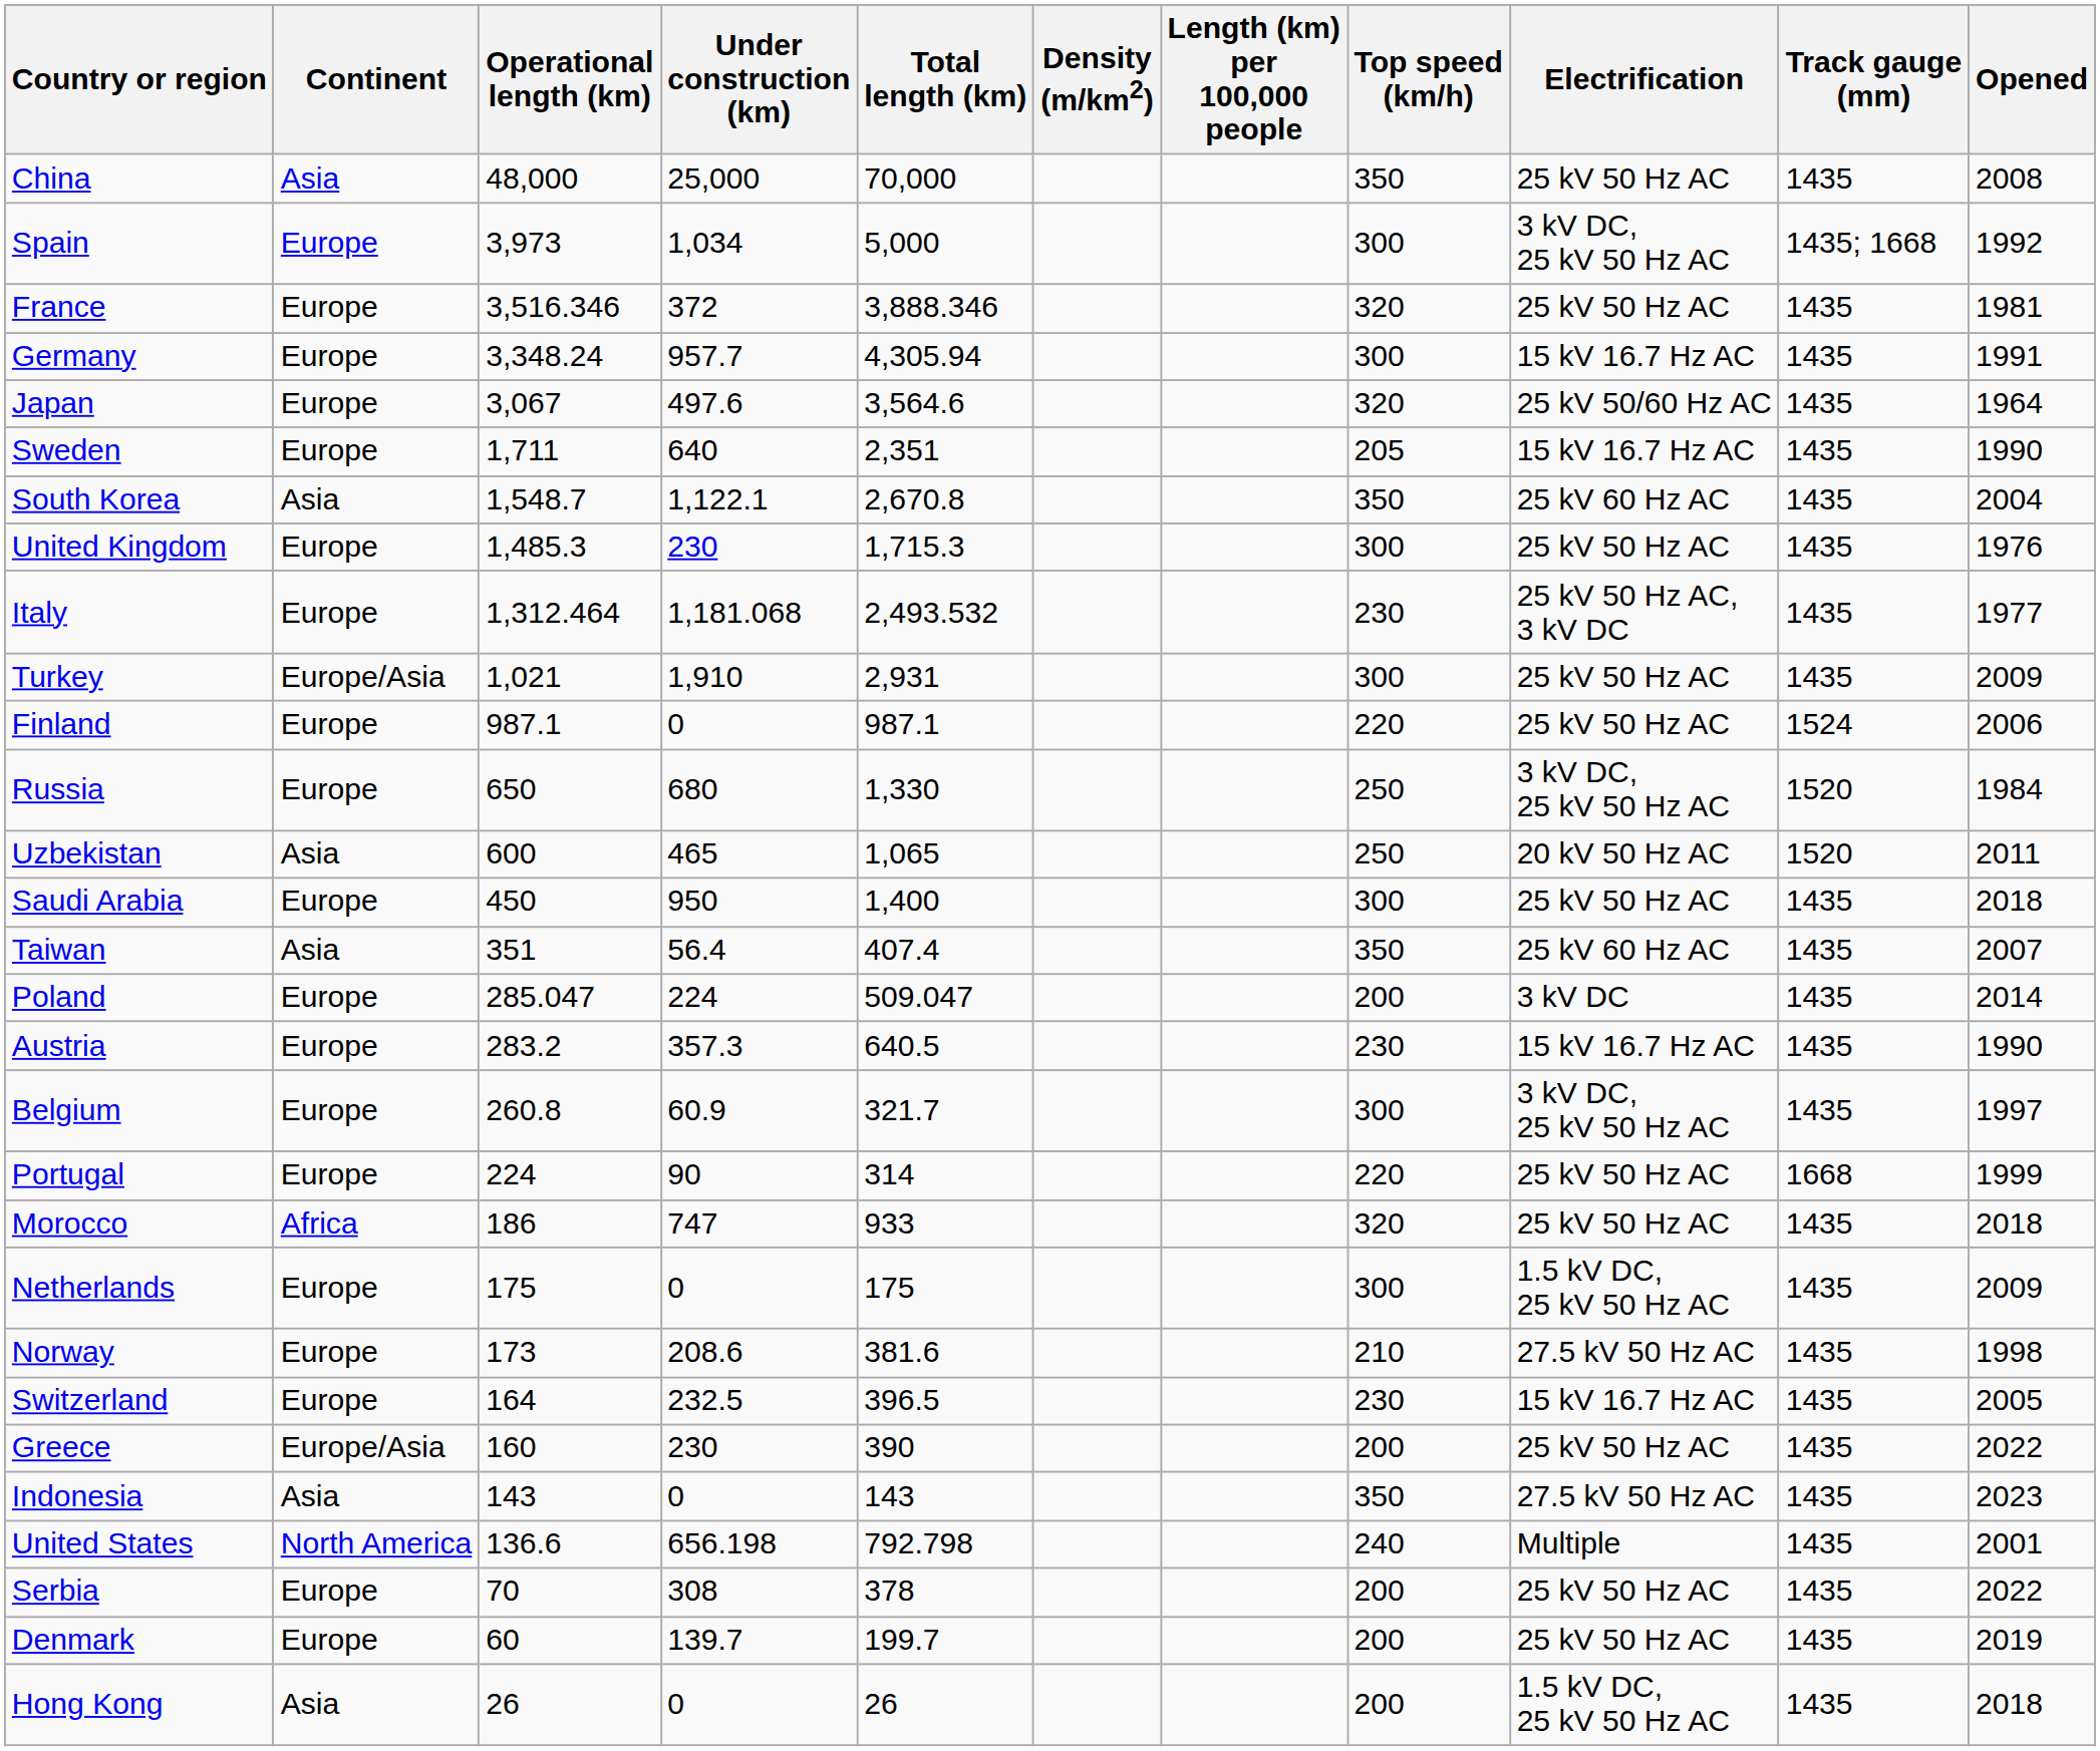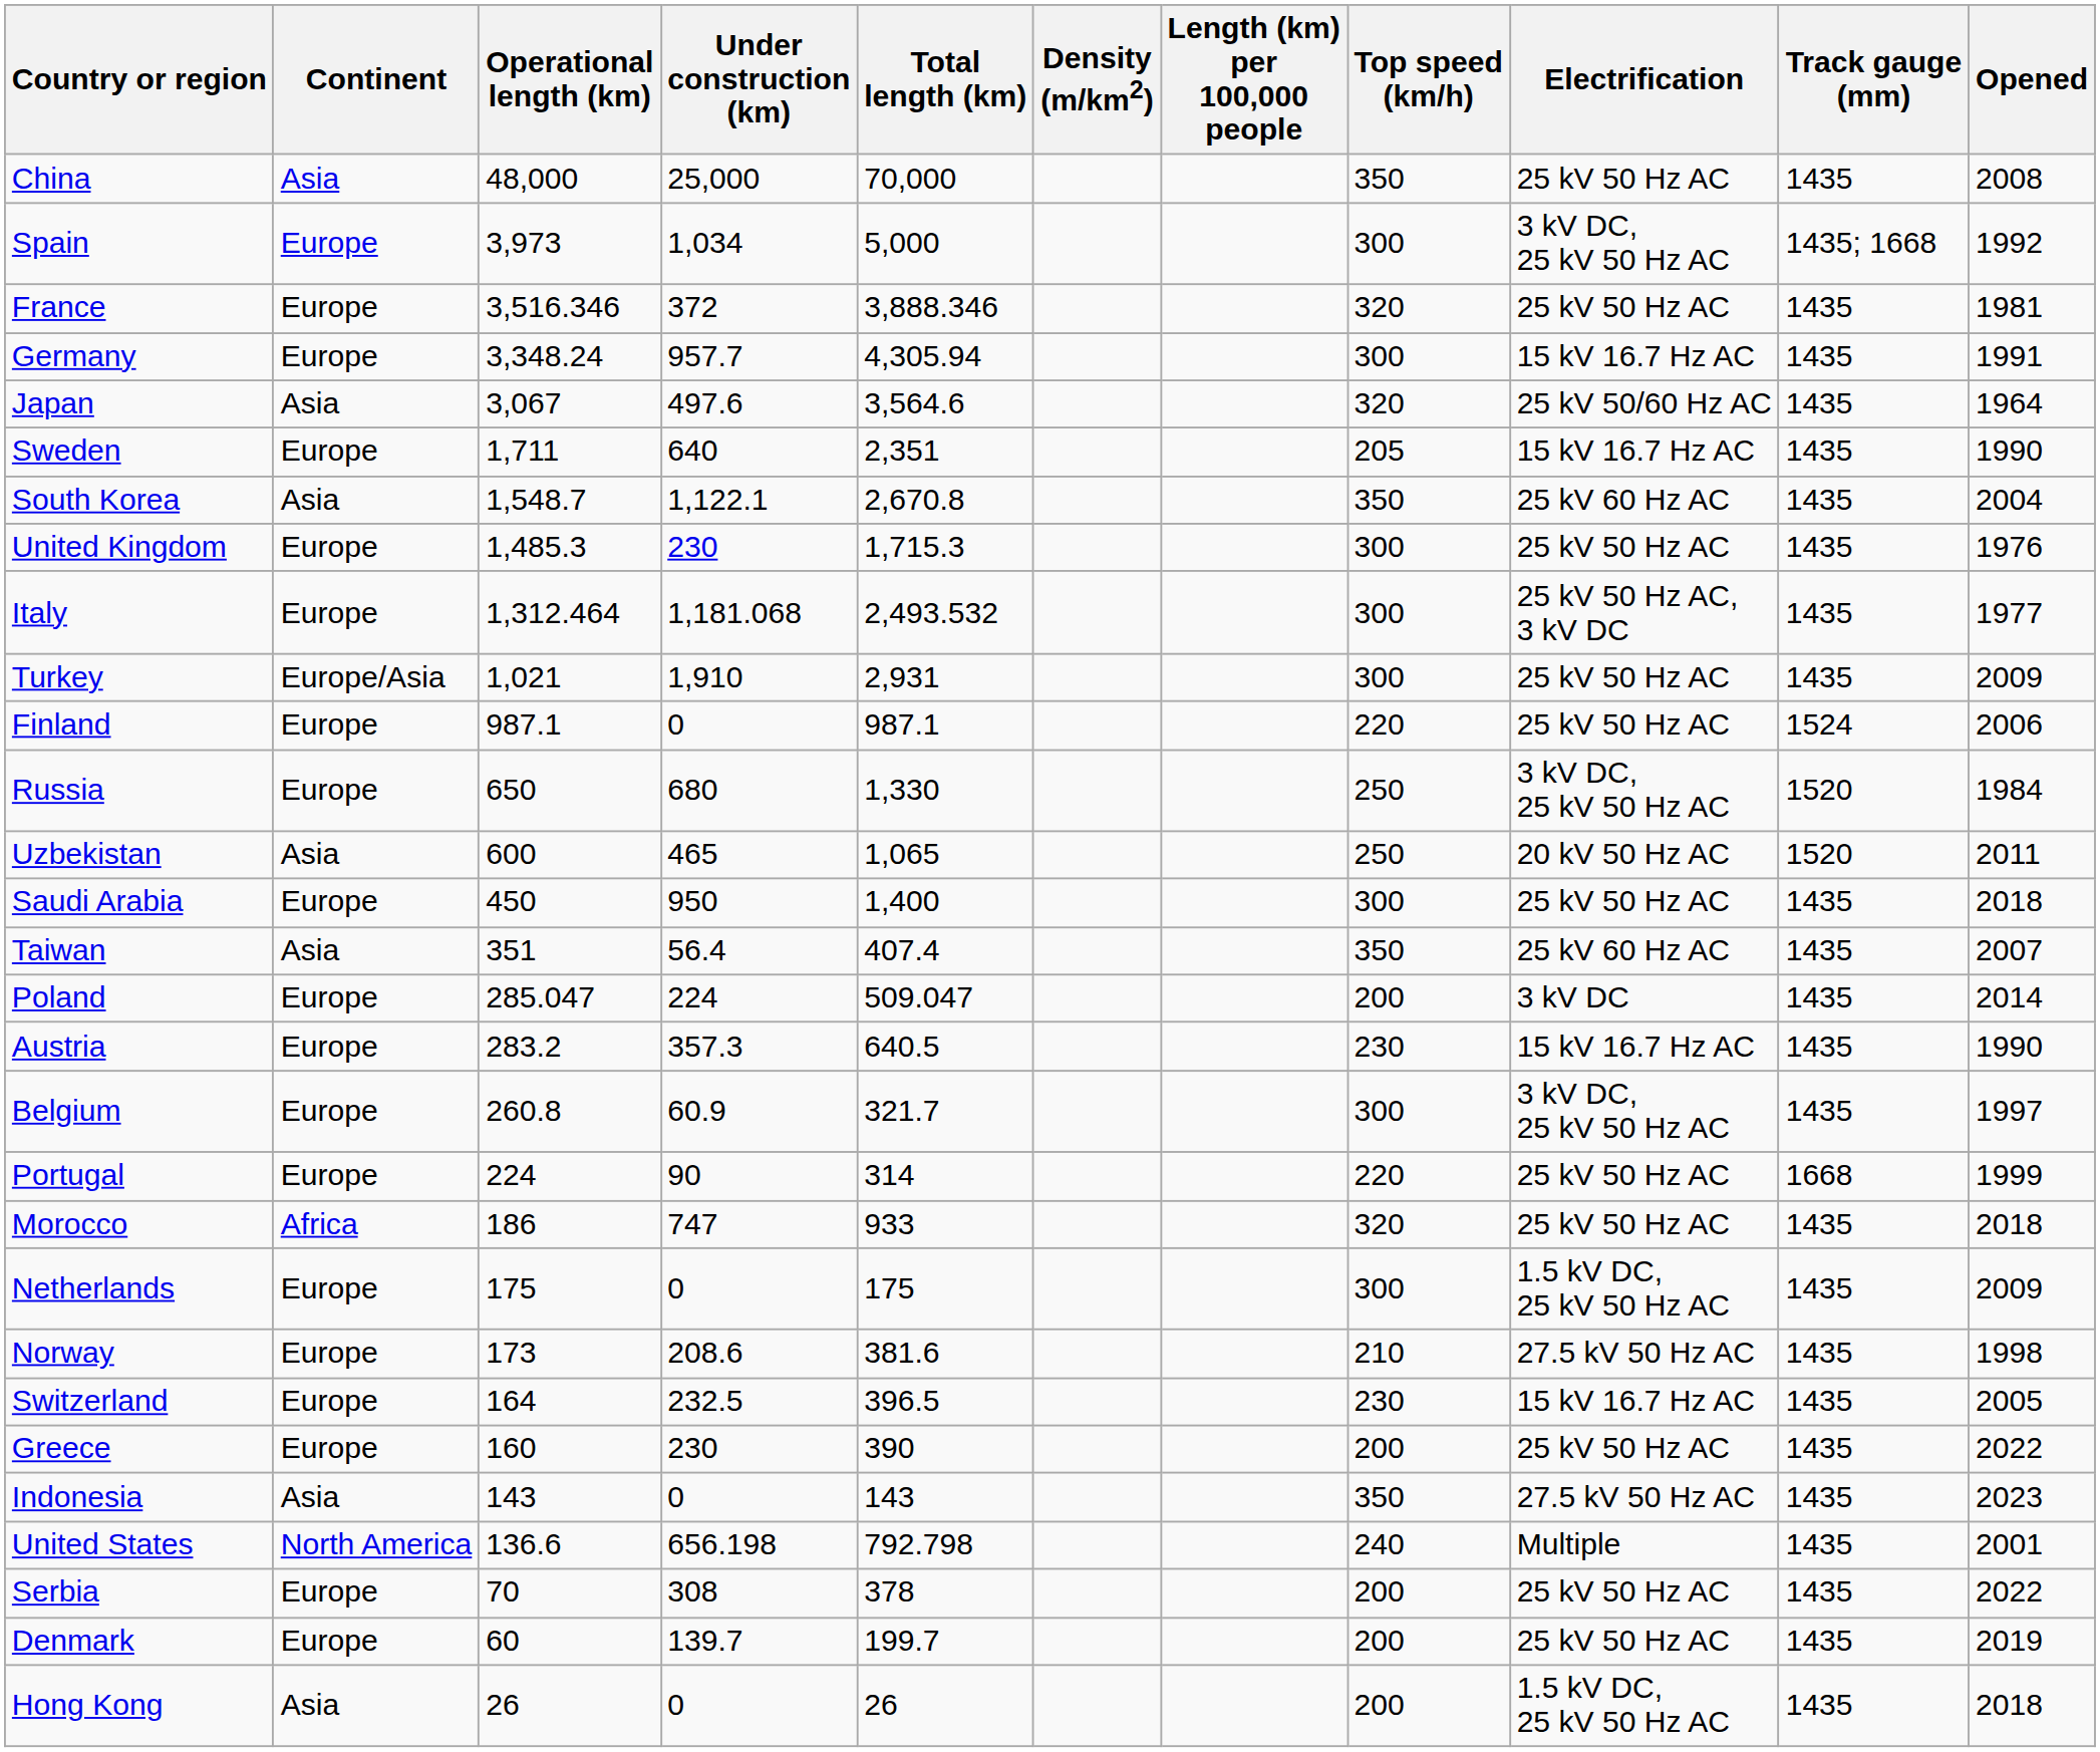 <table class="wikitable sortable static-row-numbers static-row-header-hash sticky-header sort-under">
 <tr>
 <th>Country or region</th>
 <th>Continent</th>
 <th>Operational<br>length (km)</th>
 <th data-sort-type="number">Under<br>construction<br>(km)</th>
 <th>Total<br>length (km)</th>
 <th>Density<br>(m/km<sup>2</sup>)</th>
 <th>Length (km)<br>per<br>100,000<br>people</th>
 <th>Top speed<br>(km/h)</th>
 <th>Electrification</th>
 <th>Track gauge<br>(mm)</th>
 <th>Opened</th>
 </tr>
 <tr>
 <td> <a href='#'>China</a></td>
 <td><a href='#'>Asia</a></td>
 <td>48,000</td>
 <td>25,000</td>
 <td>70,000</td>
 <td></td>
 <td></td>
 <td>350</td>
 <td>25 kV 50 Hz AC</td>
 <td>1435</td>
 <td>2008</td>
 </tr>
 <tr>
 <td> <a href='#'>Spain</a></td>
 <td><a href='#'>Europe</a></td>
 <td>3,973</td>
 <td>1,034</td>
 <td>5,000</td>
 <td></td>
 <td></td>
 <td>300</td>
 <td>3 kV DC,<br> 25 kV 50 Hz AC</td>
 <td>1435; 1668</td>
 <td>1992</td>
 </tr>
 <tr>
 <td> <a href='#'>France</a></td>
 <td>Europe</td>
 <td>3,516.346</td>
 <td>372</td>
 <td>3,888.346</td>
 <td></td>
 <td></td>
 <td>320</td>
 <td>25 kV 50 Hz AC</td>
 <td>1435</td>
 <td>1981</td>
 </tr>
 <tr>
 <td> <a href='#'>Germany</a></td>
 <td>Europe</td>
 <td>3,348.24</td>
 <td>957.7</td>
 <td>4,305.94</td>
 <td></td>
 <td></td>
 <td>300</td>
 <td>15 kV 16.7 Hz AC</td>
 <td>1435</td>
 <td>1991</td>
 </tr>
 <tr>
 <td> <a href='#'>Japan</a></td>
-<td>Europe</td>
+<td>Asia</td>
 <td>3,067</td>
 <td>497.6</td>
 <td>3,564.6</td>
 <td></td>
 <td></td>
 <td>320</td>
 <td>25 kV 50/60 Hz AC</td>
 <td>1435</td>
 <td>1964</td>
 </tr>
 <tr>
 <td> <a href='#'>Sweden</a></td>
 <td>Europe</td>
 <td>1,711</td>
 <td>640</td>
 <td>2,351</td>
 <td></td>
 <td></td>
 <td>205</td>
 <td>15 kV 16.7 Hz AC</td>
 <td>1435</td>
 <td>1990</td>
 </tr>
 <tr>
 <td> <a href='#'>South Korea</a></td>
 <td>Asia</td>
 <td>1,548.7</td>
 <td>1,122.1</td>
 <td>2,670.8</td>
 <td></td>
 <td></td>
 <td>350</td>
 <td>25 kV 60 Hz AC</td>
 <td>1435</td>
 <td>2004</td>
 </tr>
 <tr>
 <td> <a href='#'>United Kingdom</a></td>
 <td>Europe</td>
 <td>1,485.3</td>
 <td><a href='#'>230</a></td>
 <td>1,715.3</td>
 <td></td>
 <td></td>
 <td>300</td>
 <td>25 kV 50 Hz AC</td>
 <td>1435</td>
 <td>1976</td>
 </tr>
 <tr>
 <td> <a href='#'>Italy</a></td>
 <td>Europe</td>
 <td>1,312.464</td>
 <td>1,181.068</td>
 <td>2,493.532</td>
 <td></td>
 <td></td>
-<td>230</td>
+<td>300</td>
 <td>25 kV 50 Hz AC,<br>3 kV DC</td>
 <td>1435</td>
 <td>1977</td>
 </tr>
 <tr>
 <td> <a href='#'>Turkey</a></td>
 <td>Europe/Asia</td>
 <td>1,021</td>
 <td>1,910</td>
 <td>2,931</td>
 <td></td>
 <td></td>
 <td>300</td>
 <td>25 kV 50 Hz AC</td>
 <td>1435</td>
 <td>2009</td>
 </tr>
 <tr>
 <td> <a href='#'>Finland</a></td>
 <td>Europe</td>
 <td>987.1</td>
 <td>0</td>
 <td>987.1</td>
 <td></td>
 <td></td>
 <td>220</td>
 <td>25 kV 50 Hz AC</td>
 <td>1524</td>
 <td>2006</td>
 </tr>
 <tr>
 <td> <a href='#'>Russia</a></td>
 <td>Europe</td>
 <td>650</td>
 <td>680</td>
 <td>1,330</td>
 <td></td>
 <td></td>
 <td>250</td>
 <td>3 kV DC,<br>25 kV 50 Hz AC</td>
 <td>1520</td>
 <td>1984</td>
 </tr>
 <tr>
 <td> <a href='#'>Uzbekistan</a></td>
 <td>Asia</td>
 <td>600</td>
 <td>465</td>
 <td>1,065</td>
 <td></td>
 <td></td>
 <td>250</td>
 <td>20 kV 50 Hz AC</td>
 <td>1520</td>
 <td>2011</td>
 </tr>
 <tr>
 <td> <a href='#'>Saudi Arabia</a></td>
 <td>Europe</td>
 <td>450</td>
 <td>950</td>
 <td>1,400</td>
 <td></td>
 <td></td>
 <td>300</td>
 <td>25 kV 50 Hz AC</td>
 <td>1435</td>
 <td>2018</td>
 </tr>
 <tr>
 <td> <a href='#'>Taiwan</a></td>
 <td>Asia</td>
 <td>351</td>
 <td>56.4</td>
 <td>407.4</td>
 <td></td>
 <td></td>
 <td>350</td>
 <td>25 kV 60 Hz AC</td>
 <td>1435</td>
 <td>2007</td>
 </tr>
 <tr>
 <td> <a href='#'>Poland</a></td>
 <td>Europe</td>
 <td>285.047</td>
 <td>224</td>
 <td>509.047</td>
 <td></td>
 <td></td>
 <td>200</td>
 <td>3 kV DC</td>
 <td>1435</td>
 <td>2014</td>
 </tr>
 <tr>
 <td> <a href='#'>Austria</a></td>
 <td>Europe</td>
 <td>283.2</td>
 <td>357.3</td>
 <td>640.5</td>
 <td></td>
 <td></td>
 <td>230</td>
 <td>15 kV 16.7 Hz AC</td>
 <td>1435</td>
 <td>1990</td>
 </tr>
 <tr>
 <td> <a href='#'>Belgium</a></td>
 <td>Europe</td>
 <td>260.8</td>
 <td>60.9</td>
 <td>321.7</td>
 <td></td>
 <td></td>
 <td>300</td>
 <td>3 kV DC,<br>25 kV 50 Hz AC</td>
 <td>1435</td>
 <td>1997</td>
 </tr>
 <tr>
 <td> <a href='#'>Portugal</a></td>
 <td>Europe</td>
 <td>224</td>
 <td>90</td>
 <td>314</td>
 <td></td>
 <td></td>
 <td>220</td>
 <td>25 kV 50 Hz AC</td>
 <td>1668</td>
 <td>1999</td>
 </tr>
 <tr>
 <td> <a href='#'>Morocco</a></td>
 <td><a href='#'>Africa</a></td>
 <td>186</td>
 <td>747</td>
 <td>933</td>
 <td></td>
 <td></td>
 <td>320</td>
 <td>25 kV 50 Hz AC</td>
 <td>1435</td>
 <td>2018</td>
 </tr>
 <tr>
 <td> <a href='#'>Netherlands</a></td>
 <td>Europe</td>
 <td>175</td>
 <td>0</td>
 <td>175</td>
 <td></td>
 <td></td>
 <td>300</td>
 <td>1.5 kV DC,<br>25 kV 50 Hz AC</td>
 <td>1435</td>
 <td>2009</td>
 </tr>
 <tr>
 <td> <a href='#'>Norway</a></td>
 <td>Europe</td>
 <td>173</td>
 <td>208.6</td>
 <td>381.6</td>
 <td></td>
 <td></td>
 <td>210</td>
 <td>27.5 kV 50 Hz AC</td>
 <td>1435</td>
 <td>1998</td>
 </tr>
 <tr>
 <td> <a href='#'>Switzerland</a></td>
 <td>Europe</td>
 <td>164</td>
 <td>232.5</td>
 <td>396.5</td>
 <td></td>
 <td></td>
 <td>230</td>
 <td>15 kV 16.7 Hz AC</td>
 <td>1435</td>
 <td>2005</td>
 </tr>
 <tr>
 <td> <a href='#'>Greece</a></td>
-<td>Europe/Asia</td>
+<td>Europe</td>
 <td>160</td>
 <td>230</td>
 <td>390</td>
 <td></td>
 <td></td>
 <td>200</td>
 <td>25 kV 50 Hz AC</td>
 <td>1435</td>
 <td>2022</td>
 </tr>
 <tr>
 <td> <a href='#'>Indonesia</a></td>
 <td>Asia</td>
 <td>143</td>
 <td>0</td>
 <td>143</td>
 <td></td>
 <td></td>
 <td>350</td>
 <td>27.5 kV 50 Hz AC</td>
 <td>1435</td>
 <td>2023</td>
 </tr>
 <tr>
 <td> <a href='#'>United States</a></td>
 <td><a href='#'>North America</a></td>
 <td>136.6</td>
 <td>656.198</td>
 <td>792.798</td>
 <td></td>
 <td></td>
 <td>240</td>
 <td>Multiple</td>
 <td>1435</td>
 <td>2001</td>
 </tr>
 <tr>
 <td> <a href='#'>Serbia</a></td>
 <td>Europe</td>
 <td>70</td>
 <td>308</td>
 <td>378</td>
 <td></td>
 <td></td>
 <td>200</td>
 <td>25 kV 50 Hz AC</td>
 <td>1435</td>
 <td>2022</td>
 </tr>
 <tr>
 <td> <a href='#'>Denmark</a></td>
 <td>Europe</td>
 <td>60</td>
 <td>139.7</td>
 <td>199.7</td>
 <td></td>
 <td></td>
 <td>200</td>
 <td>25 kV 50 Hz AC</td>
 <td>1435</td>
 <td>2019</td>
 </tr>
 <tr>
 <td> <a href='#'>Hong Kong</a></td>
 <td>Asia</td>
 <td>26</td>
 <td>0</td>
 <td>26</td>
 <td></td>
 <td></td>
 <td>200</td>
 <td>1.5 kV DC,<br>25 kV 50 Hz AC</td>
 <td>1435</td>
 <td>2018</td>
 </tr>
 </table>
